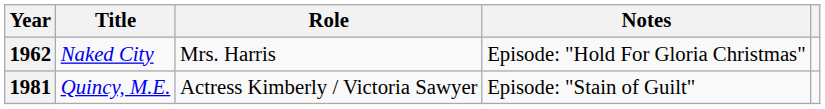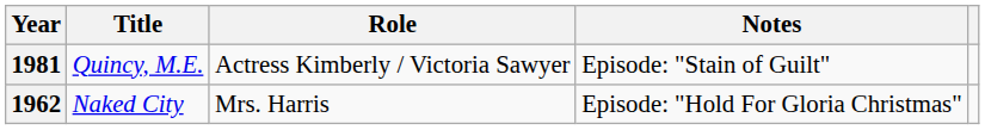 <table class="wikitable sortable plainrowheaders">
 <tr>
 <th>Year</th>
 <th>Title</th>
 <th>Role</th>
 <th class="unsortable">Notes</th>
 <th class="unsortable"></th>
 </tr>
 <tr>
+<th scope="row">1981</th>
+<td><em><a href='#'>Quincy, M.E.</a></em></td>
+<td>Actress Kimberly / Victoria Sawyer</td>
+<td>Episode: "Stain of Guilt"</td>
+<td style="text-align:center;"></td>
+</tr>
+<tr>
 <th scope="row">1962</th>
 <td><em><a href='#'>Naked City</a></em></td>
 <td>Mrs. Harris</td>
 <td>Episode: "Hold For Gloria Christmas"</td>
 <td style="text-align:center;"></td>
 </tr>
-<tr>
-<th scope="row">1981</th>
-<td><em><a href='#'>Quincy, M.E.</a></em></td>
-<td>Actress Kimberly / Victoria Sawyer</td>
-<td>Episode: "Stain of Guilt"</td>
-<td style="text-align:center;"></td>
-</tr>
 </table>
